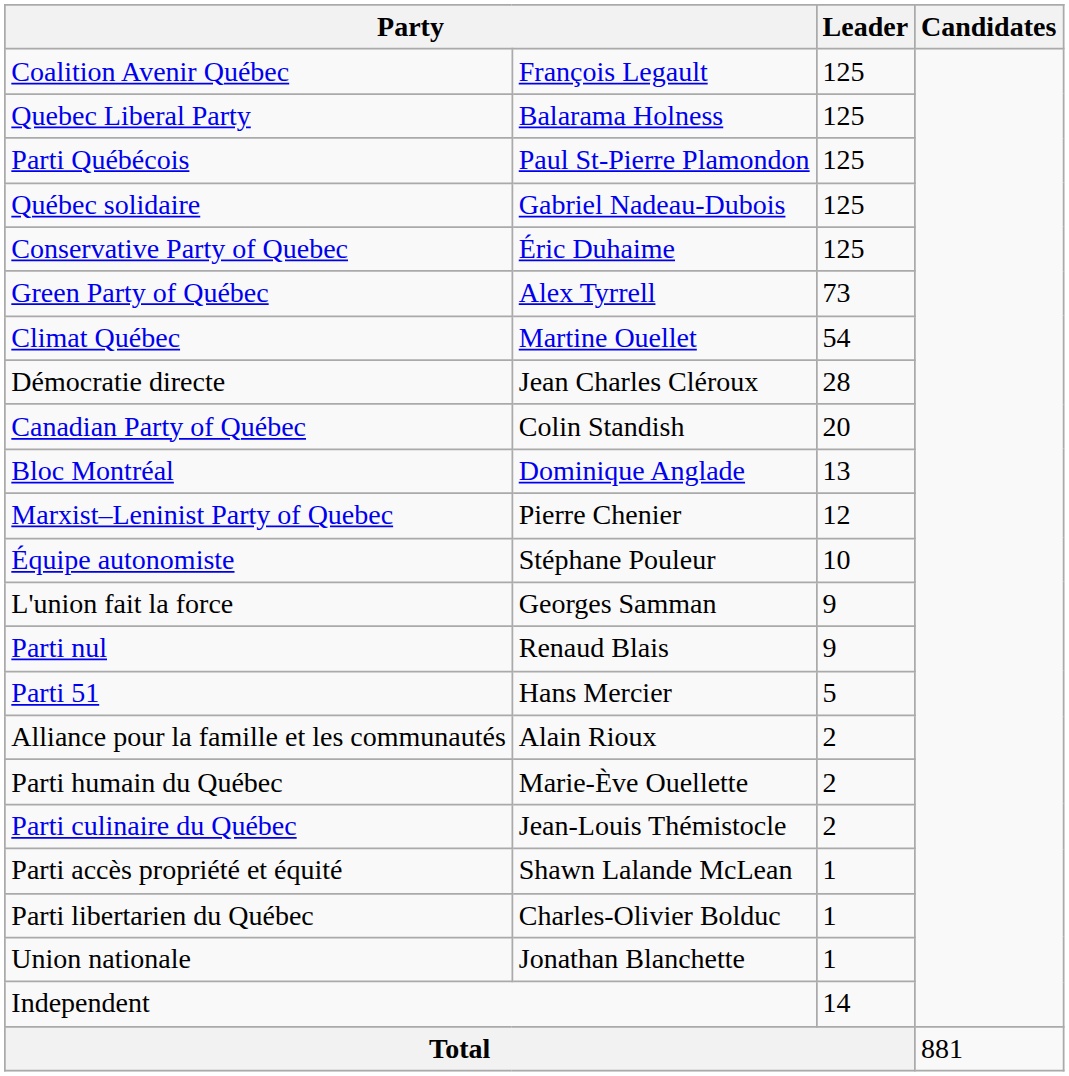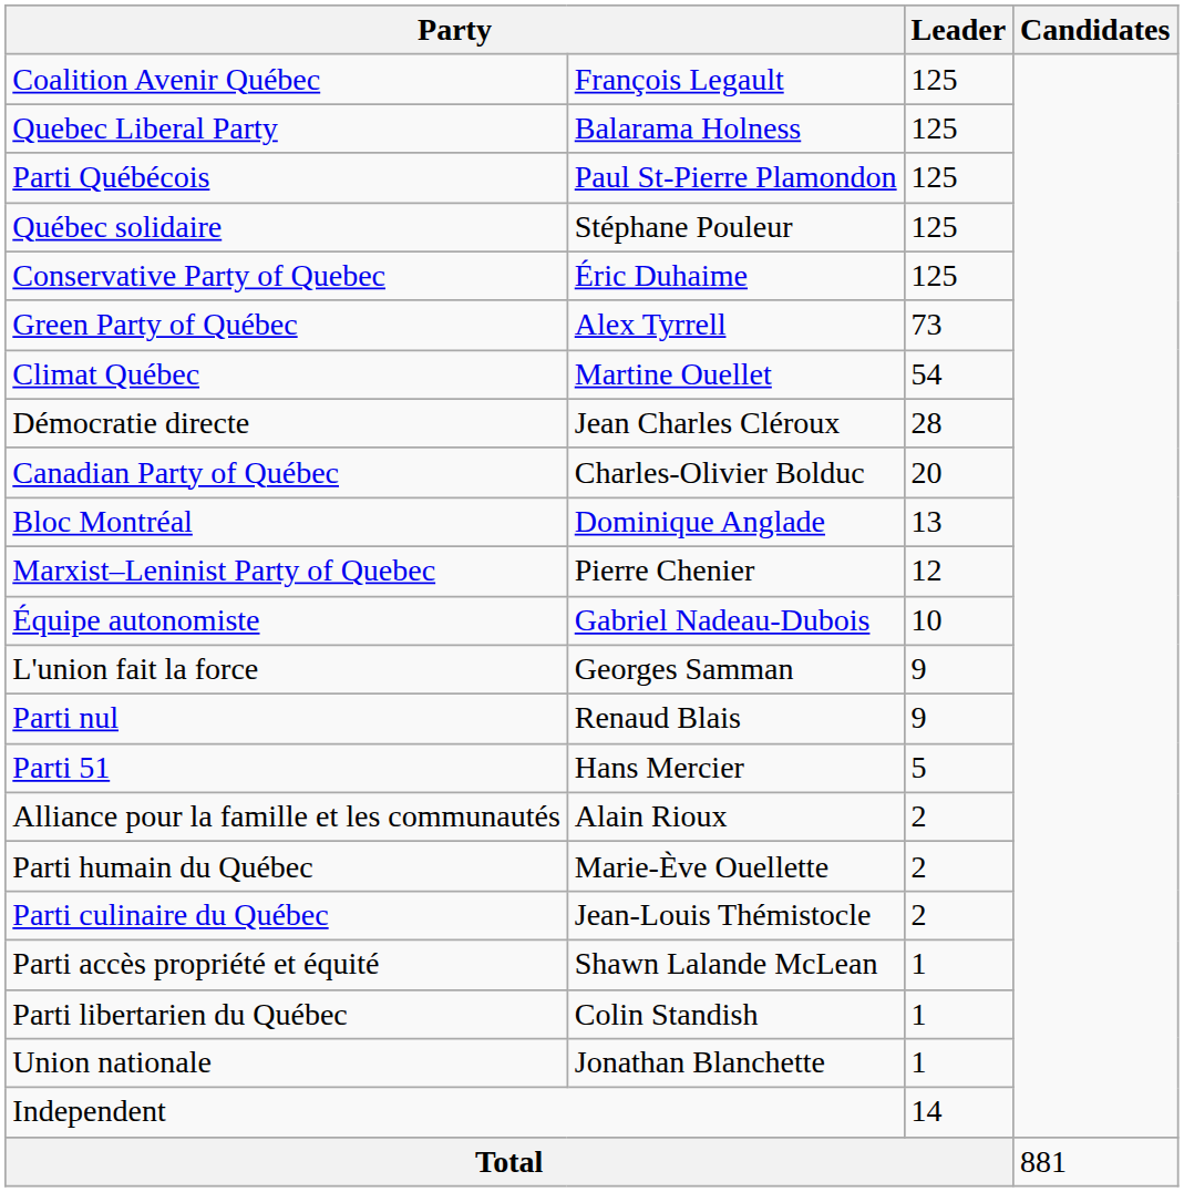 <table class="wikitable sortable">
 <tr>
 <th colspan="2">Party</th>
 <th>Leader</th>
 <th>Candidates</th>
 </tr>
 <tr>
 <td><a href='#'>Coalition Avenir Québec</a></td>
 <td><a href='#'>François Legault</a></td>
 <td>125</td>
 </tr>
 <tr>
 <td><a href='#'>Quebec Liberal Party</a></td>
 <td><a href='#'>Balarama Holness</a></td>
 <td>125</td>
 </tr>
 <tr>
 <td><a href='#'>Parti Québécois</a></td>
 <td><a href='#'>Paul St-Pierre Plamondon</a></td>
 <td>125</td>
 </tr>
 <tr>
 <td><a href='#'>Québec solidaire</a></td>
-<td><a href='#'>Gabriel Nadeau-Dubois</a></td>
+<td>Stéphane Pouleur</td>
 <td>125</td>
 </tr>
 <tr>
 <td><a href='#'>Conservative Party of Quebec</a></td>
 <td><a href='#'>Éric Duhaime</a></td>
 <td>125</td>
 </tr>
 <tr>
 <td><a href='#'>Green Party of Québec</a></td>
 <td><a href='#'>Alex Tyrrell</a></td>
 <td>73</td>
 </tr>
 <tr>
 <td><a href='#'>Climat Québec</a></td>
 <td><a href='#'>Martine Ouellet</a></td>
 <td>54</td>
 </tr>
 <tr>
 <td>Démocratie directe</td>
 <td>Jean Charles Cléroux</td>
 <td>28</td>
 </tr>
 <tr>
 <td><a href='#'>Canadian Party of Québec</a></td>
-<td>Colin Standish</td>
+<td>Charles-Olivier Bolduc</td>
 <td>20</td>
 </tr>
 <tr>
 <td><a href='#'>Bloc Montréal</a></td>
 <td><a href='#'>Dominique Anglade</a></td>
 <td>13</td>
 </tr>
 <tr>
 <td><a href='#'>Marxist–Leninist Party of Quebec</a></td>
 <td>Pierre Chenier</td>
 <td>12</td>
 </tr>
 <tr>
 <td><a href='#'>Équipe autonomiste</a></td>
-<td>Stéphane Pouleur</td>
+<td><a href='#'>Gabriel Nadeau-Dubois</a></td>
 <td>10</td>
 </tr>
 <tr>
 <td>L'union fait la force</td>
 <td>Georges Samman</td>
 <td>9</td>
 </tr>
 <tr>
 <td><a href='#'>Parti nul</a></td>
 <td>Renaud Blais</td>
 <td>9</td>
 </tr>
 <tr>
 <td><a href='#'>Parti 51</a></td>
 <td>Hans Mercier</td>
 <td>5</td>
 </tr>
 <tr>
 <td>Alliance pour la famille et les communautés</td>
 <td>Alain Rioux</td>
 <td>2</td>
 </tr>
 <tr>
 <td>Parti humain du Québec</td>
 <td>Marie-Ève Ouellette</td>
 <td>2</td>
 </tr>
 <tr>
 <td><a href='#'>Parti culinaire du Québec</a></td>
 <td>Jean-Louis Thémistocle</td>
 <td>2</td>
 </tr>
 <tr>
 <td>Parti accès propriété et équité</td>
 <td>Shawn Lalande McLean</td>
 <td>1</td>
 </tr>
 <tr>
 <td>Parti libertarien du Québec</td>
-<td>Charles-Olivier Bolduc</td>
+<td>Colin Standish</td>
 <td>1</td>
 </tr>
 <tr>
 <td>Union nationale</td>
 <td>Jonathan Blanchette</td>
 <td>1</td>
 </tr>
 <tr>
 <td colspan="2">Independent</td>
 <td>14</td>
 </tr>
 <tr>
 <th colspan="3"><strong>Total</strong></th>
 <td>881</td>
 </tr>
 </table>
